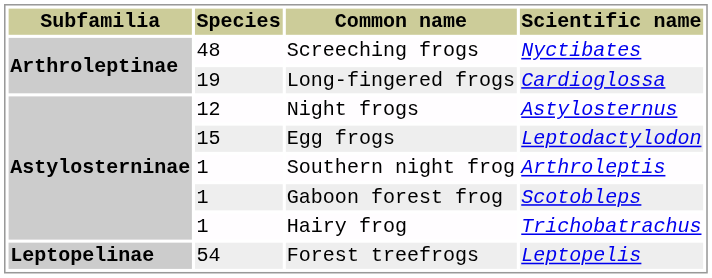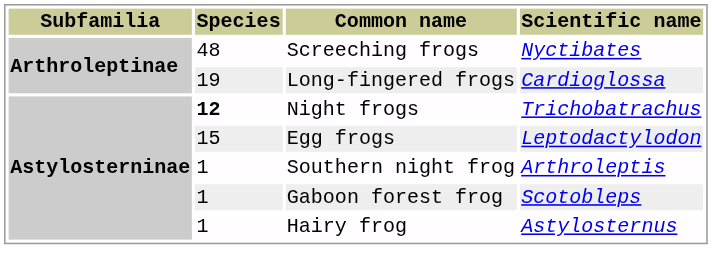 <table style="text-align:left; border:1px solid #999999; ">
 <tr style="background:#CCCC99; text-align: center; ">
 <th>Subfamilia</th>
 <th>Species</th>
 <th>Common name</th>
 <th>Scientific name</th>
 </tr>
 <tr style="background:#FFFDFF;">
 <td rowspan=2 style="background:#CCCCCC;"><strong>Arthroleptinae</strong><br> </td>
 <td>48</td>
 <td>Screeching frogs</td>
 <td><em><a href='#'>Nyctibates</a></em> </td>
 </tr>
 <tr style="background:#EEEEEE;">
 <td>19</td>
 <td>Long-fingered frogs</td>
 <td><em><a href='#'>Cardioglossa</a></em> </td>
 </tr>
 <tr style="background:#FFFDFF;">
 <td rowspan=5 style="background:#CCCCCC;"><strong>Astylosterninae</strong><br></td>
-<td>12</td>
+<td><strong>12</strong></td>
 <td>Night frogs</td>
-<td><em><a href='#'>Astylosternus</a></em> </td>
+<td><em><a href='#'>Trichobatrachus</a></em> </td>
 </tr>
 <tr style="background:#EEEEEE;">
 <td>15</td>
 <td>Egg frogs</td>
 <td><em><a href='#'>Leptodactylodon</a></em> </td>
 </tr>
 <tr style="background:#FFFDFF;">
 <td>1</td>
 <td>Southern night frog</td>
 <td><em><a href='#'>Arthroleptis</a></em> </td>
 </tr>
 <tr style="background:#EEEEEE;">
 <td>1</td>
 <td>Gaboon forest frog</td>
 <td><em><a href='#'>Scotobleps</a></em> </td>
 </tr>
 <tr style="background:#FFFDFF;">
 <td>1</td>
 <td>Hairy frog</td>
-<td><em><a href='#'>Trichobatrachus</a></em> </td>
-</tr>
-<tr style="background:#EEEEEE;">
-<td style="background:#CCCCCC;"><strong>Leptopelinae</strong><br></td>
-<td>54</td>
-<td>Forest treefrogs</td>
-<td><em><a href='#'>Leptopelis</a></em> </td>
+<td><em><a href='#'>Astylosternus</a></em> </td>
 </tr>
 </table>
